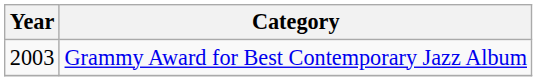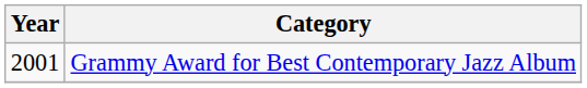 <table class="wikitable">
 <tr>
 <th align="left">Year</th>
 <th align="left">Category</th>
 </tr>
 <tr>
-<td align="left">2003</td>
+<td align="left">2001</td>
 <td align="left"><a href='#'>Grammy Award for Best Contemporary Jazz Album</a></td>
 </tr>
 <tr>
 </tr>
 </table>
